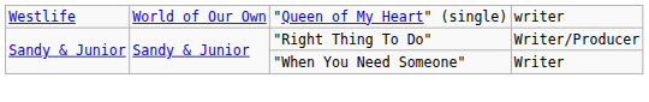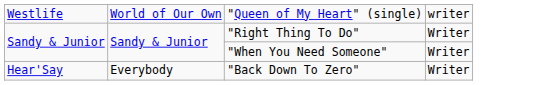 <table class="wikitable">
 <tr>
 <td><a href='#'>Westlife</a></td>
 <td><a href='#'>World of Our Own</a></td>
 <td>"<a href='#'>Queen of My Heart</a>" (single)</td>
 <td>writer</td>
 </tr>
 <tr>
 <td rowspan="2"><a href='#'>Sandy & Junior</a></td>
 <td rowspan="2"><a href='#'>Sandy & Junior</a></td>
 <td>"Right Thing To Do"</td>
-<td>Writer/Producer</td>
+<td>Writer</td>
 </tr>
 <tr>
 <td>"When You Need Someone"</td>
 <td>Writer</td>
 </tr>
+<tr>
+<td><a href='#'>Hear'Say</a></td>
+<td>Everybody</td>
+<td>"Back Down To Zero"</td>
+<td>Writer</td>
+</tr>
 </table>
